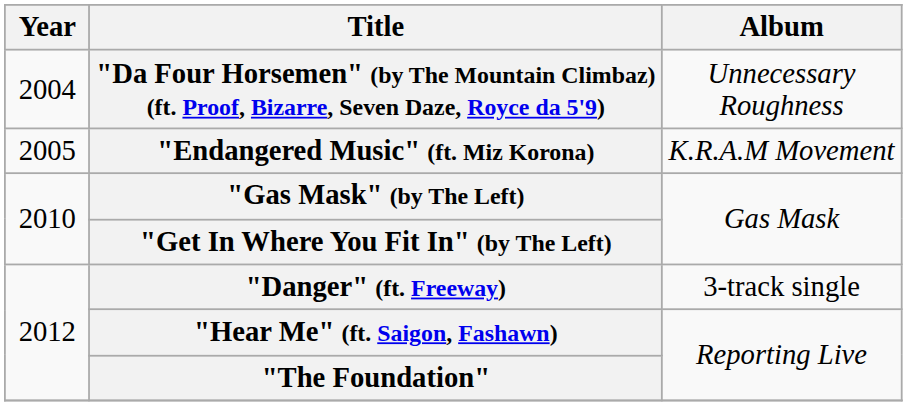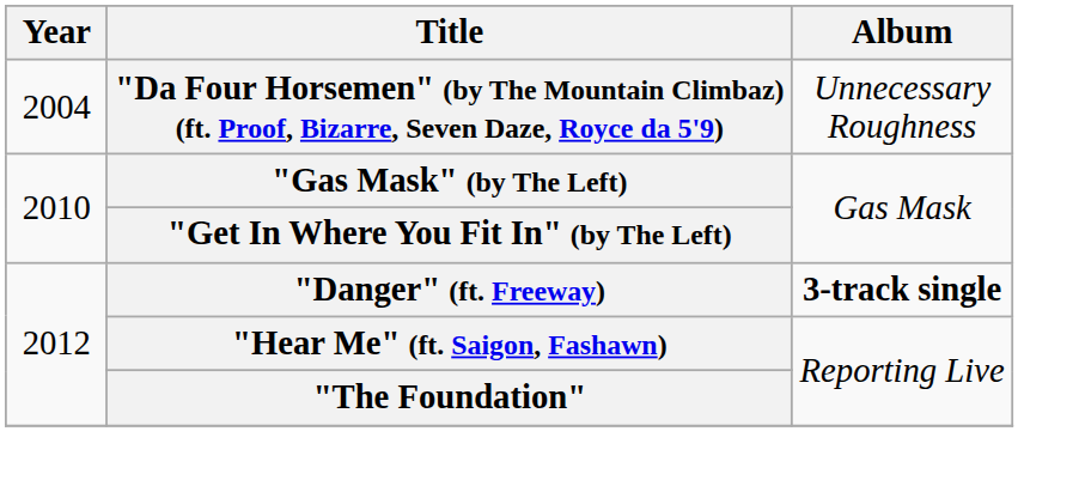 <table class="wikitable plainrowheaders" style="text-align:center;">
 <tr>
 <th scope="col" rowspan="1" style="width:2.5em;">Year</th>
 <th scope="col" rowspan="1">Title</th>
 <th scope="col" rowspan="1">Album</th>
 </tr>
 <tr>
 <td rowspan="1">2004</td>
 <th scope="row">"Da Four Horsemen" <small>(by The Mountain Climbaz)</small><br><small>(ft. <a href='#'>Proof</a>, <a href='#'>Bizarre</a>, Seven Daze, <a href='#'>Royce da 5'9</a>)</small></th>
 <td rowspan="1"><em>Unnecessary<br>Roughness</em></td>
 </tr>
 <tr>
-<td rowspan="1">2005</td>
-<th scope="row">"Endangered Music" <small>(ft. Miz Korona)</small></th>
-<td rowspan="1"><em>K.R.A.M Movement</em></td>
-</tr>
-<tr>
 <td rowspan="2">2010</td>
 <th scope="row">"Gas Mask" <small>(by The Left)</small></th>
 <td rowspan="2"><em> Gas Mask</em></td>
 </tr>
 <tr>
 <th scope="row">"Get In Where You Fit In" <small>(by The Left)</small></th>
 </tr>
 <tr>
 <td rowspan="3">2012</td>
 <th scope="row">"Danger" <small>(ft. <a href='#'>Freeway</a>)</small></th>
-<td rowspan="1">3-track single</td>
+<td rowspan="1"><strong>3-track single</strong></td>
 </tr>
 <tr>
 <th scope="row">"Hear Me" <small>(ft. <a href='#'>Saigon</a>, <a href='#'>Fashawn</a>)</small></th>
 <td rowspan="2"><em>Reporting Live</em></td>
 </tr>
 <tr>
 <th scope="row">"The Foundation"</th>
 </tr>
 <tr>
 </tr>
 </table>
